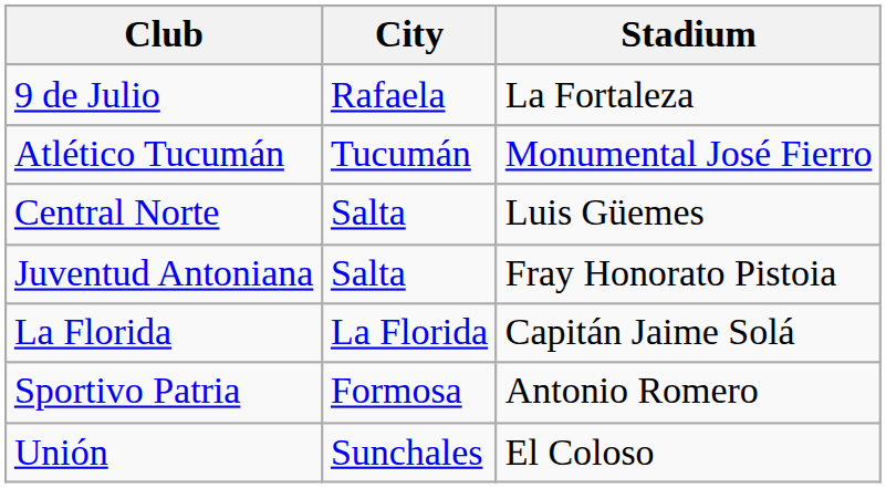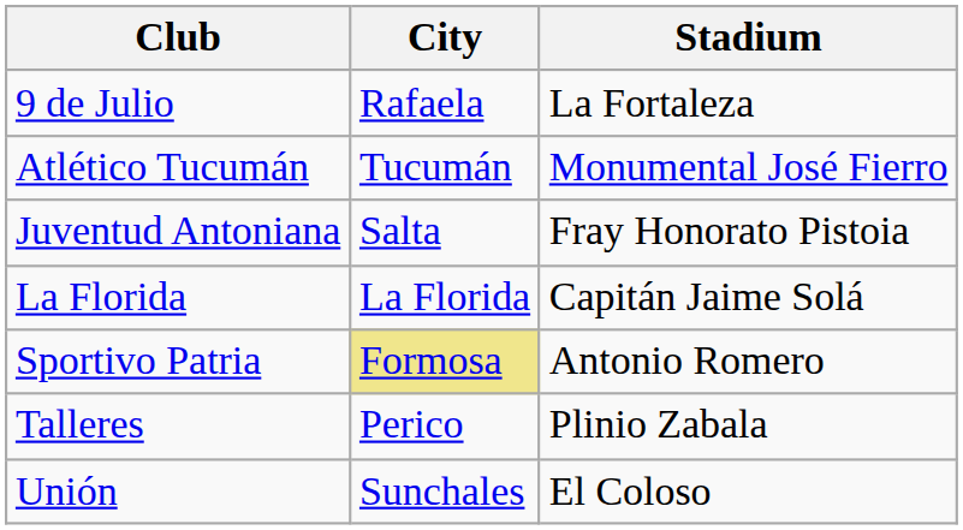 <table class="wikitable sortable">
 <tr>
 <th>Club</th>
 <th>City</th>
 <th>Stadium</th>
 </tr>
 <tr>
 <td> <a href='#'>9 de Julio</a></td>
 <td><a href='#'>Rafaela</a></td>
 <td>La Fortaleza</td>
 </tr>
 <tr>
 <td> <a href='#'>Atlético Tucumán</a></td>
 <td><a href='#'>Tucumán</a></td>
 <td><a href='#'>Monumental José Fierro</a></td>
 </tr>
 <tr>
-<td> <a href='#'>Central Norte</a></td>
-<td><a href='#'>Salta</a></td>
-<td>Luis Güemes</td>
-</tr>
-<tr>
 <td> <a href='#'>Juventud Antoniana</a></td>
 <td><a href='#'>Salta</a></td>
 <td>Fray Honorato Pistoia</td>
 </tr>
 <tr>
 <td> <a href='#'>La Florida</a></td>
 <td><a href='#'>La Florida</a></td>
 <td>Capitán Jaime Solá</td>
 </tr>
 <tr>
 <td> <a href='#'>Sportivo Patria</a></td>
-<td><a href='#'>Formosa</a></td>
+<td style="background: khaki;"><a href='#'>Formosa</a></td>
 <td>Antonio Romero</td>
+</tr>
+<tr>
+<td> <a href='#'>Talleres</a></td>
+<td><a href='#'>Perico</a></td>
+<td>Plinio Zabala</td>
 </tr>
 <tr>
 <td> <a href='#'>Unión</a></td>
 <td><a href='#'>Sunchales</a></td>
 <td>El Coloso</td>
 </tr>
 </table>
